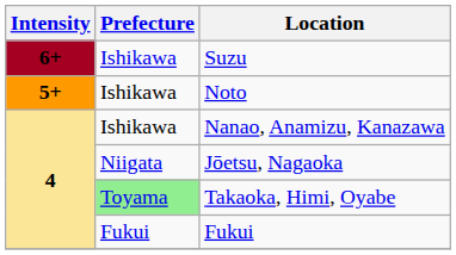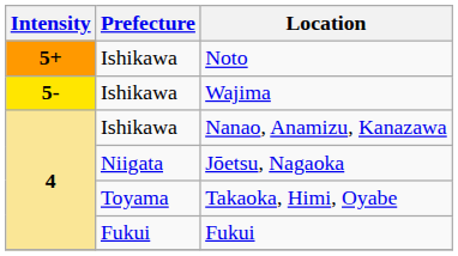 <table class="wikitable" style="font-size:90%">
 <tr>
 <th><a href='#'>Intensity</a></th>
 <th><a href='#'>Prefecture</a></th>
 <th>Location</th>
 </tr>
 <tr>
-<th style="background-color:#A50021"><span>6+</span></th>
-<td><a href='#'>Ishikawa</a></td>
-<td><a href='#'>Suzu</a></td>
-</tr>
-<tr>
 <th style="background-color:#FF9900">5+</th>
 <td>Ishikawa</td>
 <td><a href='#'>Noto</a></td>
+</tr>
+<tr>
+<th style="background-color:#FFE600">5-</th>
+<td>Ishikawa</td>
+<td><a href='#'>Wajima</a></td>
 </tr>
 <tr>
 <th rowspan="4" style="background-color:#FAE696">4</th>
 <td>Ishikawa</td>
 <td><a href='#'>Nanao</a>, <a href='#'>Anamizu</a>, <a href='#'>Kanazawa</a></td>
 </tr>
 <tr>
 <td><a href='#'>Niigata</a></td>
 <td><a href='#'>Jōetsu</a>, <a href='#'>Nagaoka</a></td>
 </tr>
 <tr>
-<td style="background: lightgreen;"><a href='#'>Toyama</a></td>
+<td><a href='#'>Toyama</a></td>
 <td><a href='#'>Takaoka</a>, <a href='#'>Himi</a>, <a href='#'>Oyabe</a></td>
 </tr>
 <tr>
 <td><a href='#'>Fukui</a></td>
 <td><a href='#'>Fukui</a></td>
 </tr>
 <tr>
 </tr>
 </table>
